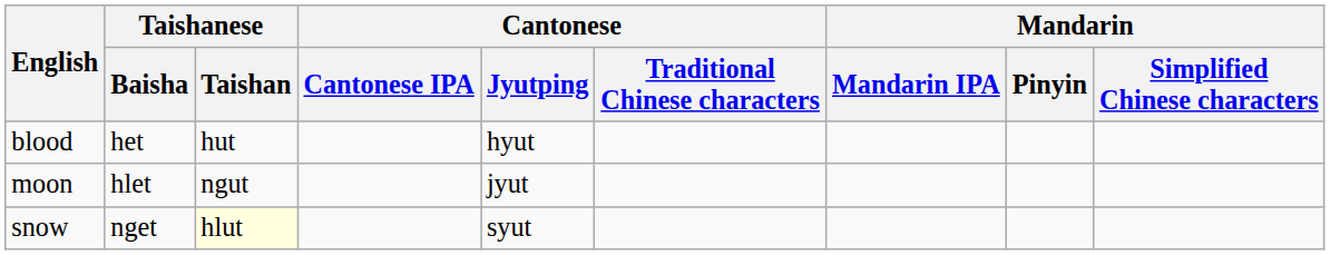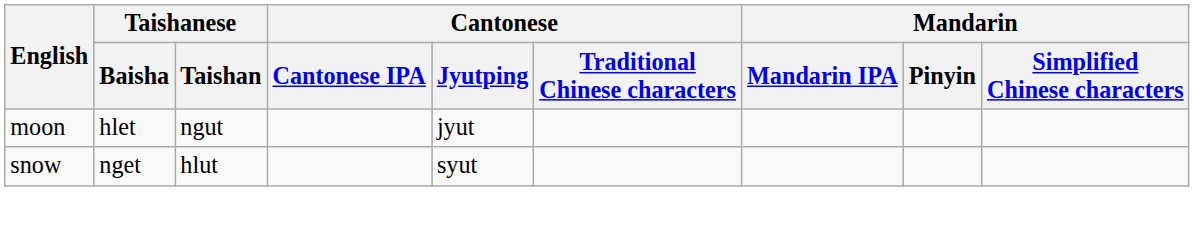 <table class="wikitable" align="center" border="1">
 <tr ---->
 <th rowspan="2">English</th>
 <th colspan="2">Taishanese</th>
 <th colspan="3">Cantonese</th>
 <th colspan="3">Mandarin</th>
 </tr>
 <tr>
 <th>Baisha</th>
 <th>Taishan</th>
 <th><a href='#'>Cantonese IPA</a></th>
 <th><a href='#'>Jyutping</a></th>
 <th><a href='#'>Traditional</a><br><a href='#'>Chinese characters</a></th>
 <th><a href='#'>Mandarin IPA</a></th>
 <th>Pinyin</th>
 <th><a href='#'>Simplified</a><br><a href='#'>Chinese characters</a></th>
 </tr>
 <tr ---->
-<td>blood</td>
-<td>het </td>
-<td>hut </td>
-<td></td>
-<td>hyut</td>
-<td></td>
-<td></td>
-<td></td>
-<td></td>
-</tr>
-<tr ---->
 <td>moon</td>
 <td>hlet </td>
 <td>ngut </td>
 <td></td>
 <td>jyut</td>
 <td></td>
 <td></td>
 <td></td>
 <td></td>
 </tr>
 <tr ---->
 <td>snow</td>
 <td>nget </td>
-<td style="background: lightyellow;">hlut </td>
+<td>hlut </td>
 <td></td>
 <td>syut</td>
 <td></td>
 <td></td>
 <td></td>
 <td></td>
 </tr>
 </table>
